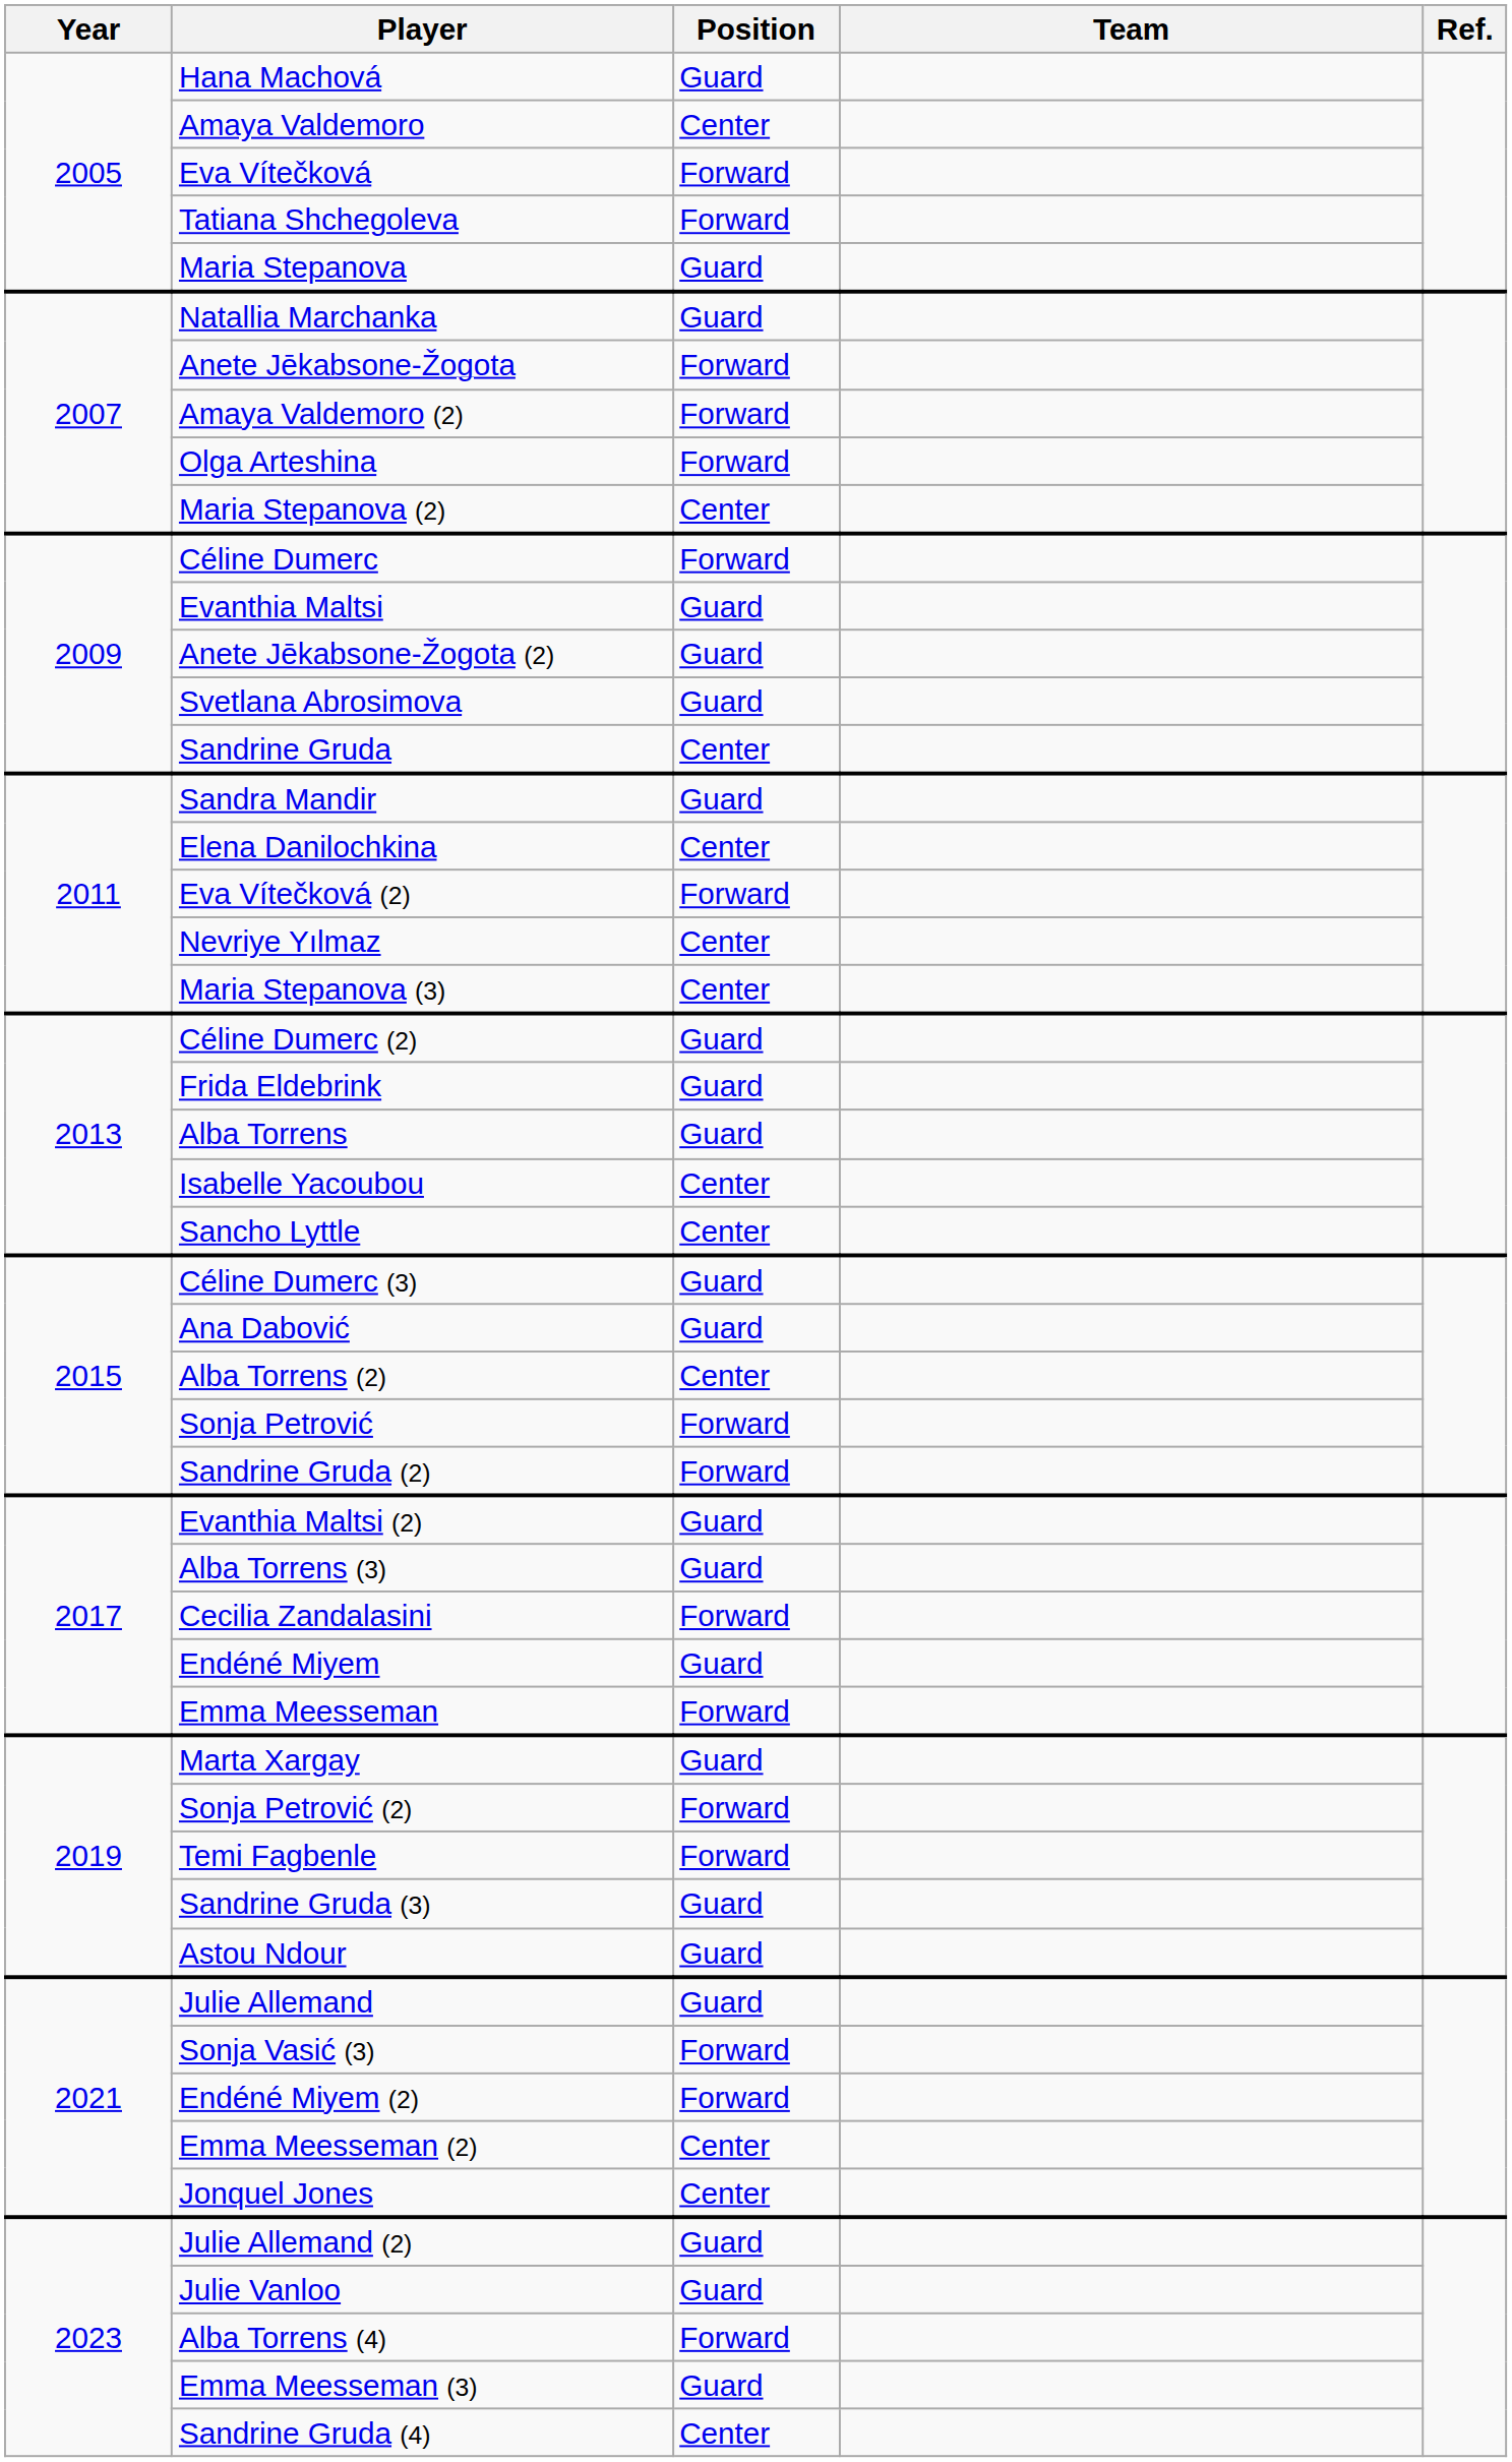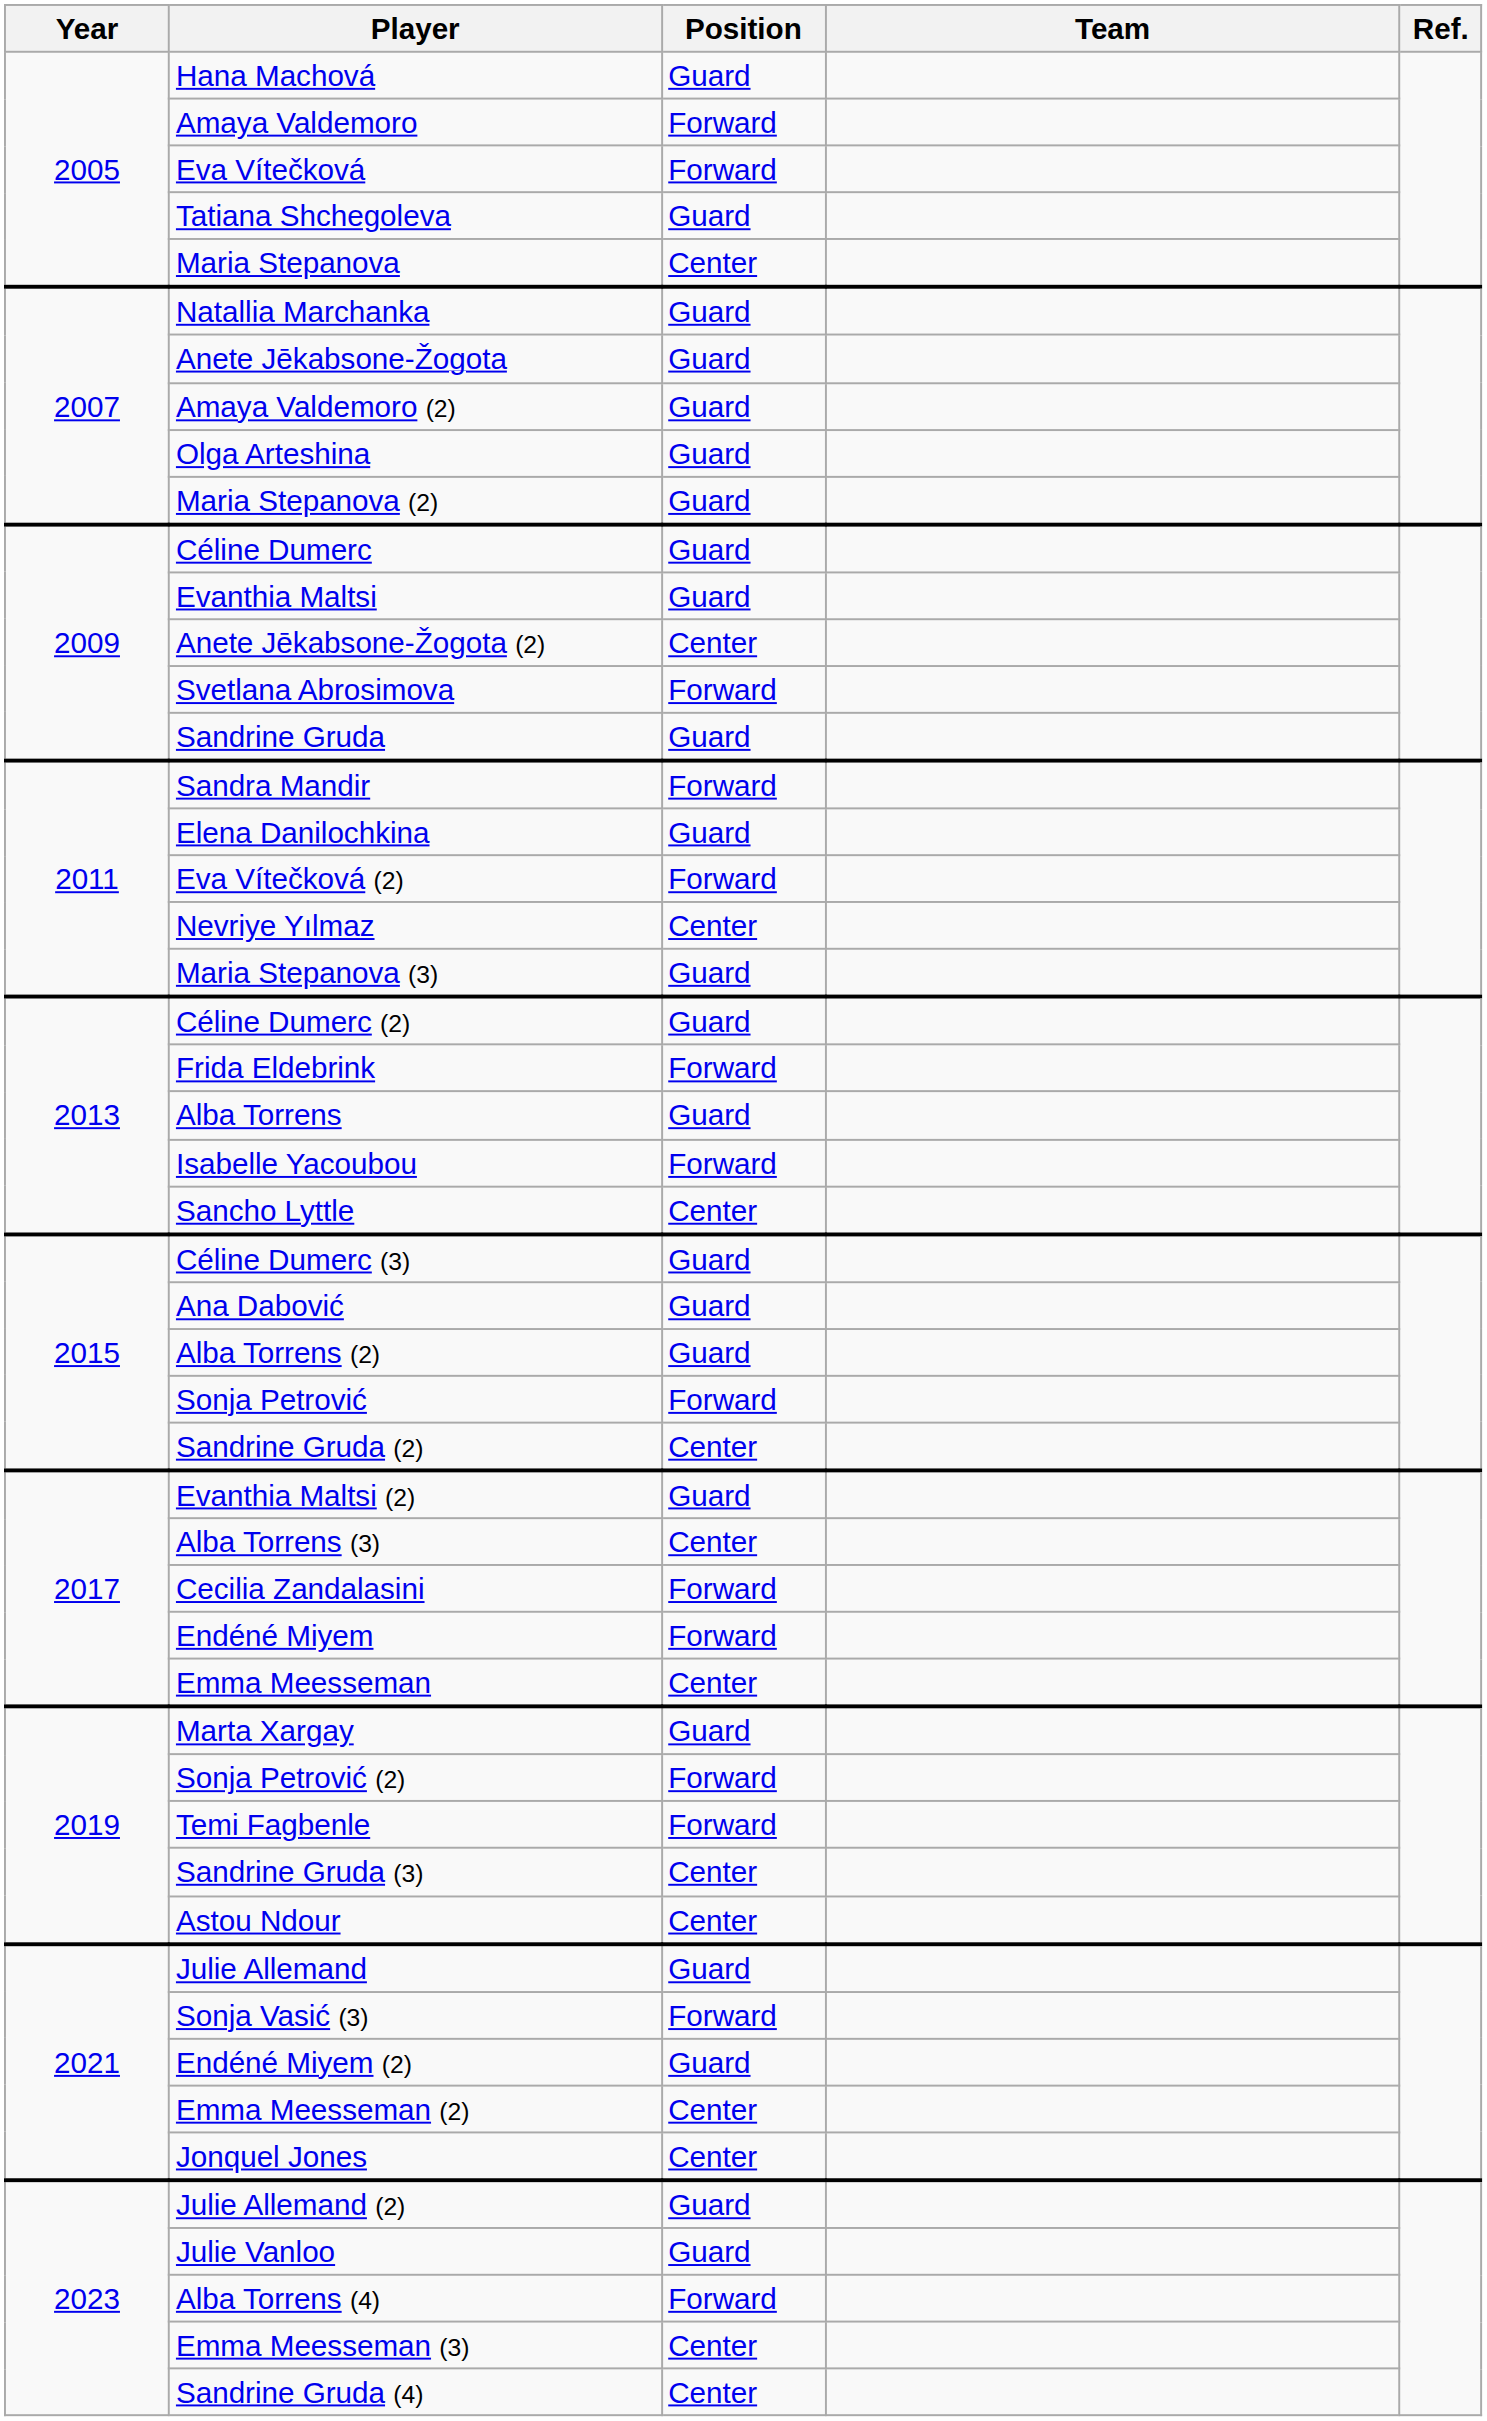 <table class="wikitable" style="width: 60%; text-align:center; font-size:95%">
 <tr>
 <th width=10%>Year</th>
 <th width=30%>Player</th>
 <th width=10%>Position</th>
 <th width=35%>Team</th>
 <th width=5%>Ref.</th>
 </tr>
 <tr>
 <td rowspan=5><a href='#'>2005</a></td>
 <td align=left><a href='#'>Hana Machová</a></td>
 <td align=left><a href='#'>Guard</a></td>
 <td align=left></td>
 <td rowspan=5></td>
 </tr>
 <tr>
 <td align=left><a href='#'>Amaya Valdemoro</a></td>
-<td align=left><a href='#'>Center</a></td>
+<td align=left><a href='#'>Forward</a></td>
 <td align=left></td>
 </tr>
 <tr>
 <td align=left><a href='#'>Eva Vítečková</a></td>
 <td align=left><a href='#'>Forward</a></td>
 <td align=left></td>
 </tr>
 <tr>
 <td align=left><a href='#'>Tatiana Shchegoleva</a></td>
-<td align=left><a href='#'>Forward</a></td>
+<td align=left><a href='#'>Guard</a></td>
 <td align=left></td>
 </tr>
 <tr>
 <td align=left><a href='#'>Maria Stepanova</a></td>
-<td align=left><a href='#'>Guard</a></td>
+<td align=left><a href='#'>Center</a></td>
 <td align=left></td>
 </tr>
 <tr style = "border-top:2px solid black;">
 <td rowspan=5><a href='#'>2007</a></td>
 <td align=left><a href='#'>Natallia Marchanka</a></td>
 <td align=left><a href='#'>Guard</a></td>
 <td align=left></td>
 <td rowspan=5></td>
 </tr>
 <tr>
 <td align=left><a href='#'>Anete Jēkabsone-Žogota</a></td>
-<td align=left><a href='#'>Forward</a></td>
+<td align=left><a href='#'>Guard</a></td>
 <td align=left></td>
 </tr>
 <tr>
 <td align=left><a href='#'>Amaya Valdemoro</a> <small>(2)</small></td>
-<td align=left><a href='#'>Forward</a></td>
+<td align=left><a href='#'>Guard</a></td>
 <td align=left></td>
 </tr>
 <tr>
 <td align=left><a href='#'>Olga Arteshina</a></td>
-<td align=left><a href='#'>Forward</a></td>
+<td align=left><a href='#'>Guard</a></td>
 <td align=left></td>
 </tr>
 <tr>
 <td align=left><a href='#'>Maria Stepanova</a> <small>(2)</small></td>
-<td align=left><a href='#'>Center</a></td>
+<td align=left><a href='#'>Guard</a></td>
 <td align=left></td>
 </tr>
 <tr style = "border-top:2px solid black;">
 <td rowspan=5><a href='#'>2009</a></td>
 <td align=left><a href='#'>Céline Dumerc</a></td>
-<td align=left><a href='#'>Forward</a></td>
+<td align=left><a href='#'>Guard</a></td>
 <td align=left></td>
 <td rowspan=5></td>
 </tr>
 <tr>
 <td align=left><a href='#'>Evanthia Maltsi</a></td>
 <td align=left><a href='#'>Guard</a></td>
 <td align=left></td>
 </tr>
 <tr>
 <td align=left><a href='#'>Anete Jēkabsone-Žogota</a> <small>(2)</small></td>
-<td align=left><a href='#'>Guard</a></td>
+<td align=left><a href='#'>Center</a></td>
 <td align=left></td>
 </tr>
 <tr>
 <td align=left><a href='#'>Svetlana Abrosimova</a></td>
-<td align=left><a href='#'>Guard</a></td>
+<td align=left><a href='#'>Forward</a></td>
 <td align=left></td>
 </tr>
 <tr>
 <td align=left><a href='#'>Sandrine Gruda</a></td>
-<td align=left><a href='#'>Center</a></td>
+<td align=left><a href='#'>Guard</a></td>
 <td align=left></td>
 </tr>
 <tr style = "border-top:2px solid black;">
 <td rowspan=5><a href='#'>2011</a></td>
 <td align=left><a href='#'>Sandra Mandir</a></td>
-<td align=left><a href='#'>Guard</a></td>
+<td align=left><a href='#'>Forward</a></td>
 <td align=left></td>
 <td rowspan=5></td>
 </tr>
 <tr>
 <td align=left><a href='#'>Elena Danilochkina</a></td>
-<td align=left><a href='#'>Center</a></td>
+<td align=left><a href='#'>Guard</a></td>
 <td align=left></td>
 </tr>
 <tr>
 <td align=left><a href='#'>Eva Vítečková</a> <small>(2)</small></td>
 <td align=left><a href='#'>Forward</a></td>
 <td align=left></td>
 </tr>
 <tr>
 <td align=left><a href='#'>Nevriye Yılmaz</a></td>
 <td align=left><a href='#'>Center</a></td>
 <td align=left></td>
 </tr>
 <tr>
 <td align=left><a href='#'>Maria Stepanova</a> <small>(3)</small></td>
-<td align=left><a href='#'>Center</a></td>
+<td align=left><a href='#'>Guard</a></td>
 <td align=left></td>
 </tr>
 <tr style = "border-top:2px solid black;">
 <td rowspan=5><a href='#'>2013</a></td>
 <td align=left><a href='#'>Céline Dumerc</a> <small>(2)</small></td>
 <td align=left><a href='#'>Guard</a></td>
 <td align=left></td>
 <td rowspan=5></td>
 </tr>
 <tr>
 <td align=left><a href='#'>Frida Eldebrink</a></td>
-<td align=left><a href='#'>Guard</a></td>
+<td align=left><a href='#'>Forward</a></td>
 <td align=left></td>
 </tr>
 <tr>
 <td align=left><a href='#'>Alba Torrens</a></td>
 <td align=left><a href='#'>Guard</a></td>
 <td align=left></td>
 </tr>
 <tr>
 <td align=left><a href='#'>Isabelle Yacoubou</a></td>
-<td align=left><a href='#'>Center</a></td>
+<td align=left><a href='#'>Forward</a></td>
 <td align=left></td>
 </tr>
 <tr>
 <td align=left><a href='#'>Sancho Lyttle</a></td>
 <td align=left><a href='#'>Center</a></td>
 <td align=left></td>
 </tr>
 <tr style = "border-top:2px solid black;">
 <td rowspan=5><a href='#'>2015</a></td>
 <td align=left><a href='#'>Céline Dumerc</a> <small>(3)</small></td>
 <td align=left><a href='#'>Guard</a></td>
 <td align=left></td>
 <td rowspan=5></td>
 </tr>
 <tr>
 <td align=left><a href='#'>Ana Dabović</a></td>
 <td align=left><a href='#'>Guard</a></td>
 <td align=left></td>
 </tr>
 <tr>
 <td align=left><a href='#'>Alba Torrens</a> <small>(2)</small></td>
-<td align=left><a href='#'>Center</a></td>
+<td align=left><a href='#'>Guard</a></td>
 <td align=left></td>
 </tr>
 <tr>
 <td align=left><a href='#'>Sonja Petrović</a></td>
 <td align=left><a href='#'>Forward</a></td>
 <td align=left></td>
 </tr>
 <tr>
 <td align=left><a href='#'>Sandrine Gruda</a> <small>(2)</small></td>
-<td align=left><a href='#'>Forward</a></td>
+<td align=left><a href='#'>Center</a></td>
 <td align=left></td>
 </tr>
 <tr style = "border-top:2px solid black;">
 <td rowspan=5><a href='#'>2017</a></td>
 <td align=left><a href='#'>Evanthia Maltsi</a> <small>(2)</small></td>
 <td align=left><a href='#'>Guard</a></td>
 <td align=left></td>
 <td rowspan=5></td>
 </tr>
 <tr>
 <td align=left><a href='#'>Alba Torrens</a> <small>(3)</small></td>
-<td align=left><a href='#'>Guard</a></td>
+<td align=left><a href='#'>Center</a></td>
 <td align=left></td>
 </tr>
 <tr>
 <td align=left><a href='#'>Cecilia Zandalasini</a></td>
 <td align=left><a href='#'>Forward</a></td>
 <td align=left></td>
 </tr>
 <tr>
 <td align=left><a href='#'>Endéné Miyem</a></td>
-<td align=left><a href='#'>Guard</a></td>
+<td align=left><a href='#'>Forward</a></td>
 <td align=left></td>
 </tr>
 <tr>
 <td align=left><a href='#'>Emma Meesseman</a></td>
-<td align=left><a href='#'>Forward</a></td>
+<td align=left><a href='#'>Center</a></td>
 <td align=left></td>
 </tr>
 <tr style = "border-top:2px solid black;">
 <td rowspan=5><a href='#'>2019</a></td>
 <td align=left><a href='#'>Marta Xargay</a></td>
 <td align=left><a href='#'>Guard</a></td>
 <td align=left></td>
 <td rowspan=5></td>
 </tr>
 <tr>
 <td align=left><a href='#'>Sonja Petrović</a> <small>(2)</small></td>
 <td align=left><a href='#'>Forward</a></td>
 <td align=left></td>
 </tr>
 <tr>
 <td align=left><a href='#'>Temi Fagbenle</a></td>
 <td align=left><a href='#'>Forward</a></td>
 <td align=left></td>
 </tr>
 <tr>
 <td align=left><a href='#'>Sandrine Gruda</a> <small>(3)</small></td>
-<td align=left><a href='#'>Guard</a></td>
+<td align=left><a href='#'>Center</a></td>
 <td align=left></td>
 </tr>
 <tr>
 <td align=left><a href='#'>Astou Ndour</a></td>
-<td align=left><a href='#'>Guard</a></td>
+<td align=left><a href='#'>Center</a></td>
 <td align=left></td>
 </tr>
 <tr style = "border-top:2px solid black;">
 <td rowspan=5><a href='#'>2021</a></td>
 <td align=left><a href='#'>Julie Allemand</a></td>
 <td align=left><a href='#'>Guard</a></td>
 <td align=left></td>
 <td rowspan=5></td>
 </tr>
 <tr>
 <td align=left><a href='#'>Sonja Vasić</a> <small>(3)</small></td>
 <td align=left><a href='#'>Forward</a></td>
 <td align=left></td>
 </tr>
 <tr>
 <td align=left><a href='#'>Endéné Miyem</a> <small>(2)</small></td>
-<td align=left><a href='#'>Forward</a></td>
+<td align=left><a href='#'>Guard</a></td>
 <td align=left></td>
 </tr>
 <tr>
 <td align=left><a href='#'>Emma Meesseman</a> <small>(2)</small></td>
 <td align=left><a href='#'>Center</a></td>
 <td align=left></td>
 </tr>
 <tr>
 <td align=left><a href='#'>Jonquel Jones</a></td>
 <td align=left><a href='#'>Center</a></td>
 <td align=left></td>
 </tr>
 <tr style = "border-top:2px solid black;">
 <td rowspan=5><a href='#'>2023</a></td>
 <td align=left><a href='#'>Julie Allemand</a> <small>(2)</small></td>
 <td align=left><a href='#'>Guard</a></td>
 <td align=left></td>
 <td rowspan=5></td>
 </tr>
 <tr>
 <td align=left><a href='#'>Julie Vanloo</a></td>
 <td align=left><a href='#'>Guard</a></td>
 <td align=left></td>
 </tr>
 <tr>
 <td align=left><a href='#'>Alba Torrens</a> <small>(4)</small></td>
 <td align=left><a href='#'>Forward</a></td>
 <td align=left></td>
 </tr>
 <tr>
 <td align=left><a href='#'>Emma Meesseman</a> <small>(3)</small></td>
-<td align=left><a href='#'>Guard</a></td>
+<td align=left><a href='#'>Center</a></td>
 <td align=left></td>
 </tr>
 <tr>
 <td align=left><a href='#'>Sandrine Gruda</a> <small>(4)</small></td>
 <td align=left><a href='#'>Center</a></td>
 <td align=left></td>
 </tr>
 </table>
